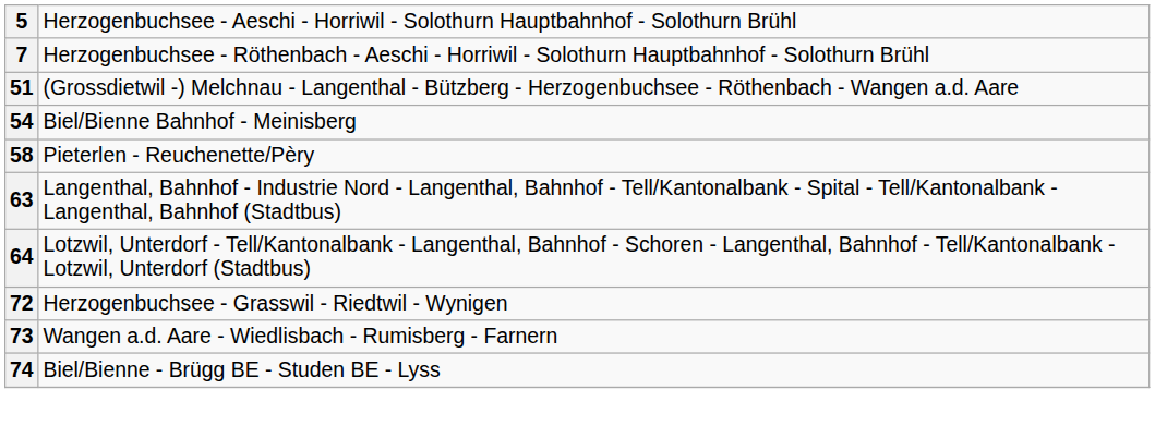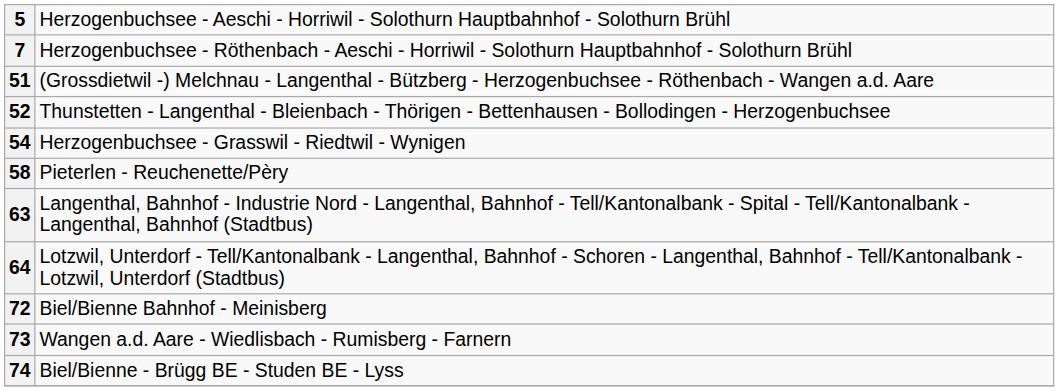 <table class="wikitable">
 <tr>
 <th>5</th>
 <td>Herzogenbuchsee - Aeschi - Horriwil - Solothurn Hauptbahnhof - Solothurn Brühl</td>
 </tr>
 <tr>
 <th>7</th>
 <td>Herzogenbuchsee - Röthenbach - Aeschi - Horriwil - Solothurn Hauptbahnhof - Solothurn Brühl</td>
 </tr>
 <tr>
 <th>51</th>
 <td>(Grossdietwil -) Melchnau - Langenthal - Bützberg - Herzogenbuchsee - Röthenbach - Wangen a.d. Aare</td>
 </tr>
 <tr>
+<th>52</th>
+<td>Thunstetten - Langenthal - Bleienbach - Thörigen - Bettenhausen - Bollodingen - Herzogenbuchsee</td>
+</tr>
+<tr>
 <th>54</th>
-<td>Biel/Bienne Bahnhof - Meinisberg</td>
+<td>Herzogenbuchsee - Grasswil - Riedtwil - Wynigen</td>
 </tr>
 <tr>
 <th>58</th>
 <td>Pieterlen - Reuchenette/Pèry</td>
 </tr>
 <tr>
 <th>63</th>
 <td>Langenthal, Bahnhof - Industrie Nord - Langenthal, Bahnhof - Tell/Kantonalbank - Spital - Tell/Kantonalbank - Langenthal, Bahnhof (Stadtbus)</td>
 </tr>
 <tr>
 <th>64</th>
 <td>Lotzwil, Unterdorf - Tell/Kantonalbank - Langenthal, Bahnhof - Schoren - Langenthal, Bahnhof - Tell/Kantonalbank - Lotzwil, Unterdorf (Stadtbus)</td>
 </tr>
 <tr>
 <th>72</th>
-<td>Herzogenbuchsee - Grasswil - Riedtwil - Wynigen</td>
+<td>Biel/Bienne Bahnhof - Meinisberg</td>
 </tr>
 <tr>
 <th>73</th>
 <td>Wangen a.d. Aare - Wiedlisbach - Rumisberg - Farnern</td>
 </tr>
 <tr>
 <th>74</th>
 <td>Biel/Bienne - Brügg BE - Studen BE - Lyss</td>
 </tr>
 <tr>
 </tr>
 </table>
